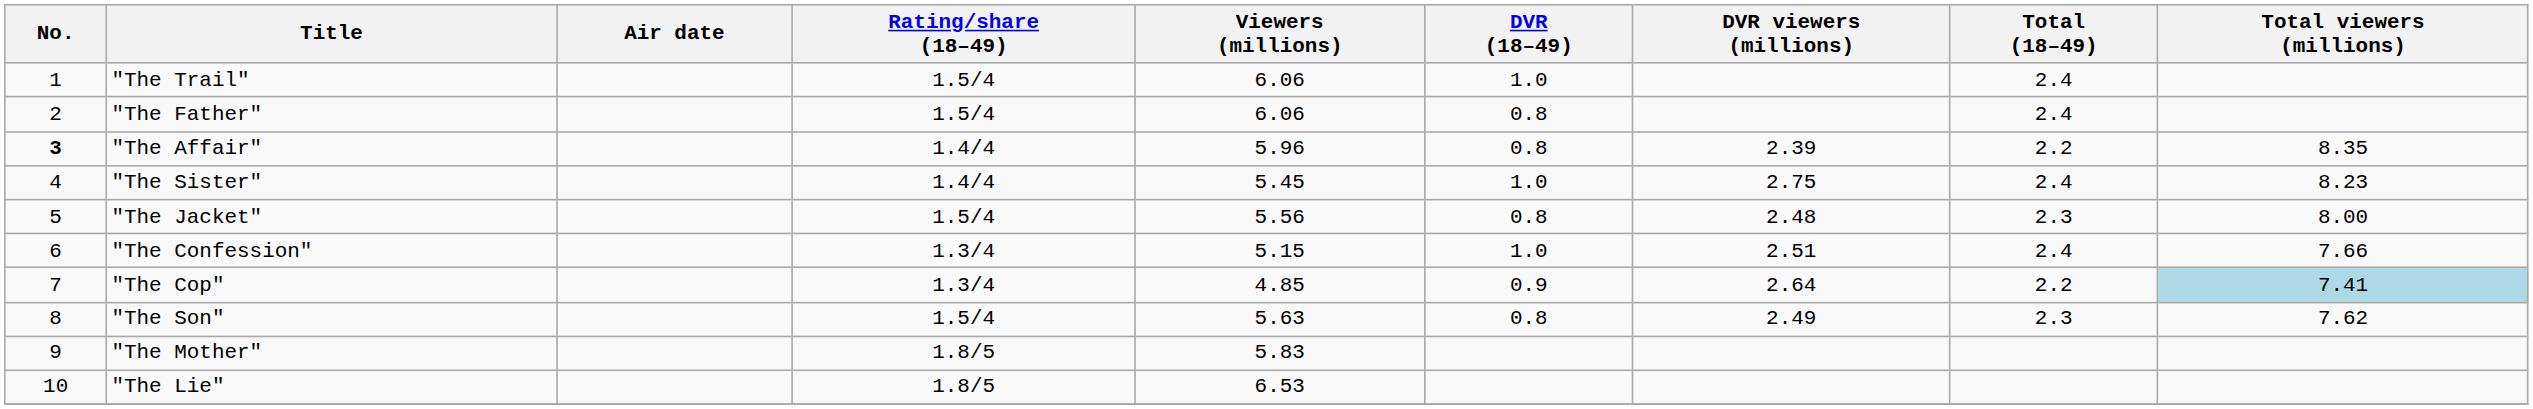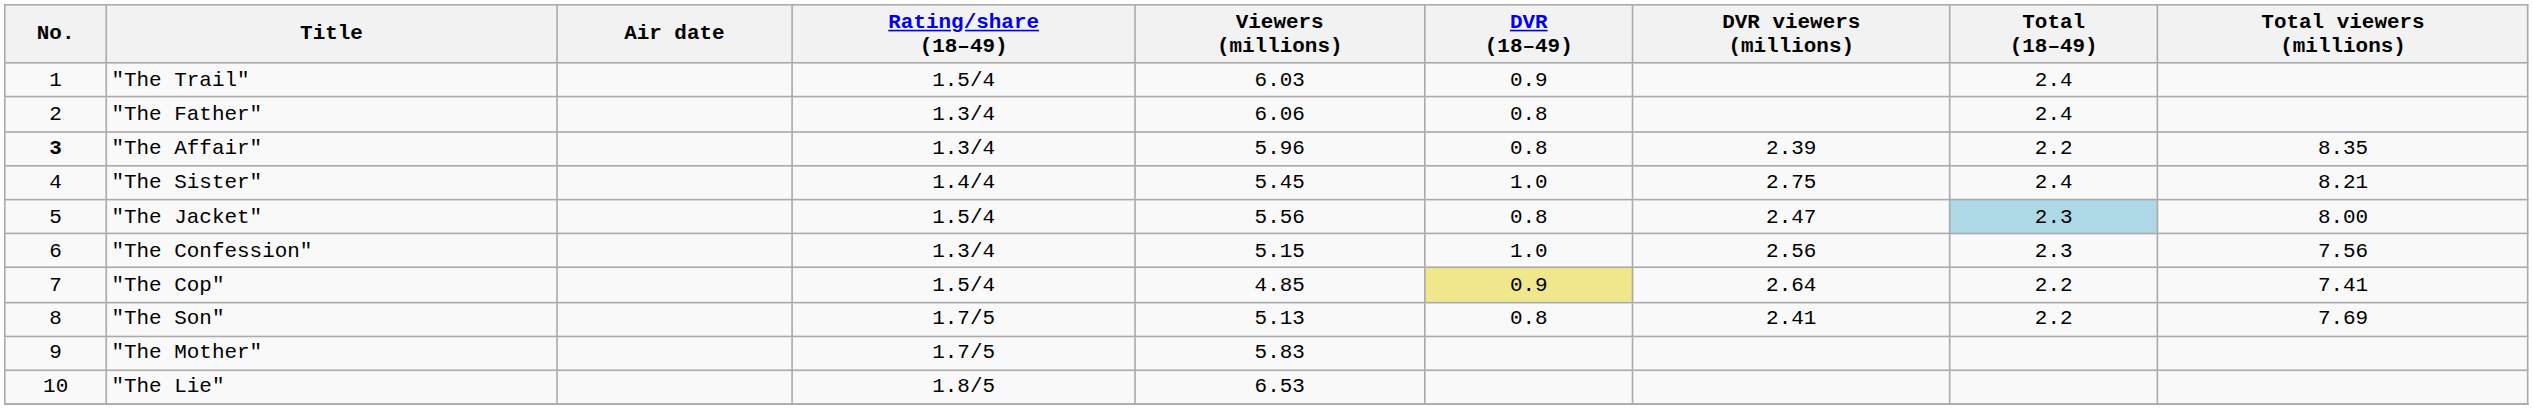 <table class="wikitable sortable" style="text-align:center;width:99%">
 <tr>
 <th>No.</th>
 <th>Title</th>
 <th>Air date</th>
 <th data-sort-type="number"><a href='#'>Rating/share</a><br>(18–49)</th>
 <th data-sort-type="number">Viewers<br>(millions)</th>
 <th data-sort-type="number"><a href='#'>DVR</a><br>(18–49)</th>
 <th data-sort-type="number">DVR viewers<br>(millions)</th>
 <th data-sort-type="number">Total<br>(18–49)</th>
 <th data-sort-type="number">Total viewers<br>(millions)</th>
 </tr>
 <tr>
 <td>1</td>
 <td style="text-align:left;">"The Trail"</td>
 <td style="text-align:left;"></td>
 <td>1.5/4</td>
-<td>6.06</td>
-<td>1.0</td>
+<td>6.03</td>
+<td>0.9</td>
 <td></td>
 <td>2.4</td>
 <td></td>
 </tr>
 <tr>
 <td>2</td>
 <td style="text-align:left;">"The Father"</td>
 <td style="text-align:left;"></td>
-<td>1.5/4</td>
+<td>1.3/4</td>
 <td>6.06</td>
 <td>0.8</td>
 <td></td>
 <td>2.4</td>
 <td></td>
 </tr>
 <tr>
 <td><strong>3</strong></td>
 <td style="text-align:left;">"The Affair"</td>
 <td style="text-align:left;"></td>
-<td>1.4/4</td>
+<td>1.3/4</td>
 <td>5.96</td>
 <td>0.8</td>
 <td>2.39</td>
 <td>2.2</td>
 <td>8.35</td>
 </tr>
 <tr>
 <td>4</td>
 <td style="text-align:left;">"The Sister"</td>
 <td style="text-align:left;"></td>
 <td>1.4/4</td>
 <td>5.45</td>
 <td>1.0</td>
 <td>2.75</td>
 <td>2.4</td>
-<td>8.23</td>
+<td>8.21</td>
 </tr>
 <tr>
 <td>5</td>
 <td style="text-align:left;">"The Jacket"</td>
 <td style="text-align:left;"></td>
 <td>1.5/4</td>
 <td>5.56</td>
 <td>0.8</td>
-<td>2.48</td>
-<td>2.3</td>
+<td>2.47</td>
+<td style="background: lightblue;">2.3</td>
 <td>8.00</td>
 </tr>
 <tr>
 <td>6</td>
 <td style="text-align:left;">"The Confession"</td>
 <td style="text-align:left;"></td>
 <td>1.3/4</td>
 <td>5.15</td>
 <td>1.0</td>
-<td>2.51</td>
-<td>2.4</td>
-<td>7.66</td>
+<td>2.56</td>
+<td>2.3</td>
+<td>7.56</td>
 </tr>
 <tr>
 <td>7</td>
 <td style="text-align:left;">"The Cop"</td>
 <td style="text-align:left;"></td>
-<td>1.3/4</td>
+<td>1.5/4</td>
 <td>4.85</td>
-<td>0.9</td>
+<td style="background: khaki;">0.9</td>
 <td>2.64</td>
 <td>2.2</td>
-<td style="background: lightblue;">7.41</td>
+<td>7.41</td>
 </tr>
 <tr>
 <td>8</td>
 <td style="text-align:left;">"The Son"</td>
 <td style="text-align:left;"></td>
-<td>1.5/4</td>
-<td>5.63</td>
+<td>1.7/5</td>
+<td>5.13</td>
 <td>0.8</td>
-<td>2.49</td>
-<td>2.3</td>
-<td>7.62</td>
+<td>2.41</td>
+<td>2.2</td>
+<td>7.69</td>
 </tr>
 <tr>
 <td>9</td>
 <td style="text-align:left;">"The Mother"</td>
 <td style="text-align:left;"></td>
-<td>1.8/5</td>
+<td>1.7/5</td>
 <td>5.83</td>
 <td></td>
 <td></td>
 <td></td>
 <td></td>
 </tr>
 <tr>
 <td>10</td>
 <td style="text-align:left;">"The Lie"</td>
 <td style="text-align:left;"></td>
 <td>1.8/5</td>
 <td>6.53</td>
 <td></td>
 <td></td>
 <td></td>
 <td></td>
 </tr>
 <tr>
 </tr>
 </table>
